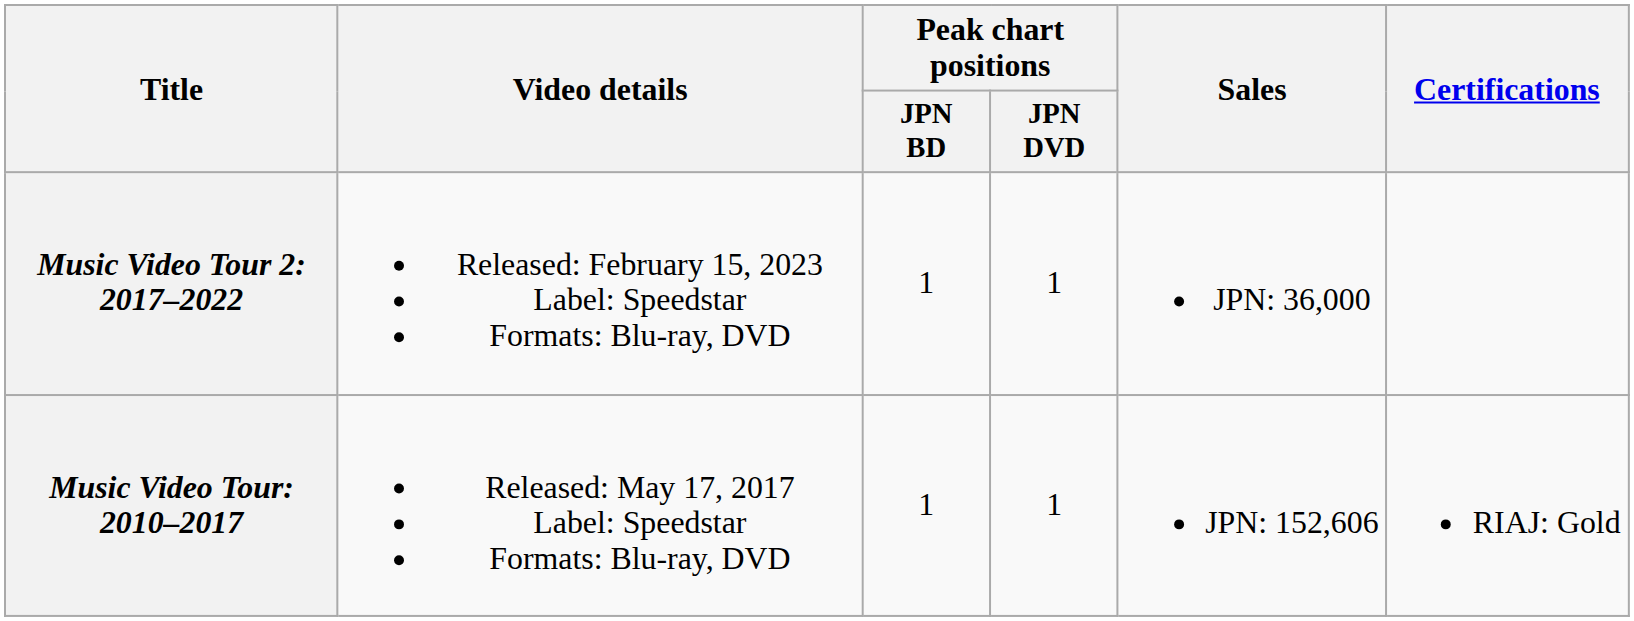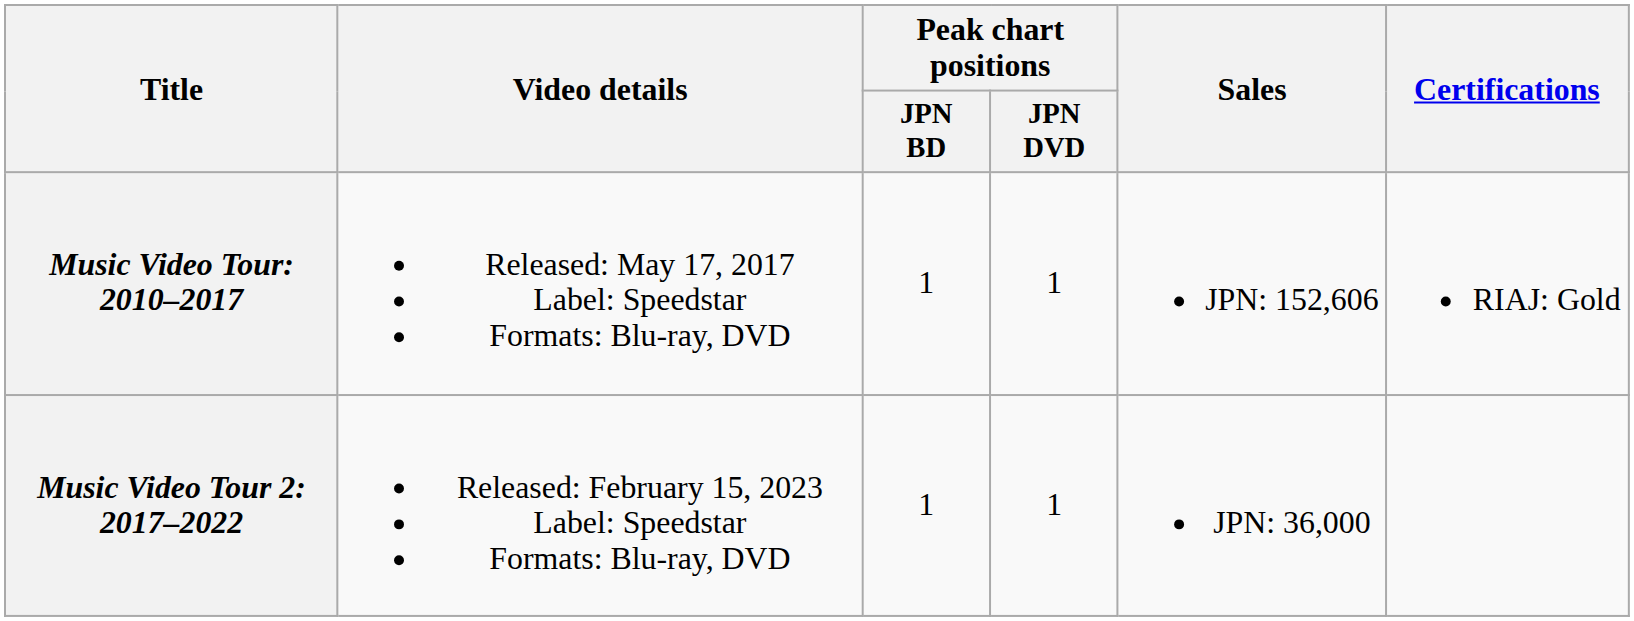 <table class="wikitable plainrowheaders" style="text-align:center;">
 <tr>
 <th scope="col" style="width:10em;" rowspan="2">Title</th>
 <th scope="col" rowspan="2" style="width:16em;">Video details</th>
 <th scope="colgroup" colspan="2">Peak chart positions</th>
 <th scope="col" rowspan="2" style="width:;">Sales</th>
 <th scope="col" rowspan="2" style="width:;"><a href='#'>Certifications</a></th>
 </tr>
 <tr>
 <th scope="col" style="width:4em;font-size:90%;">JPN<br>BD<br></th>
 <th scope="col" style="width:4em;font-size:90%;">JPN<br>DVD<br></th>
 </tr>
 <tr>
+<th scope="row"><em>Music Video Tour: 2010–2017</em></th>
+<td><br><ul><li>Released: May 17, 2017</li><li>Label: Speedstar</li><li>Formats: Blu-ray, DVD</li></ul></td>
+<td>1</td>
+<td>1</td>
+<td><br><ul><li>JPN: 152,606</li></ul></td>
+<td><br><ul><li>RIAJ: Gold</li></ul></td>
+</tr>
+<tr>
 <th scope="row"><em>Music Video Tour 2: 2017–2022</em></th>
 <td><br><ul><li>Released: February 15, 2023</li><li>Label: Speedstar</li><li>Formats: Blu-ray, DVD</li></ul></td>
 <td>1</td>
 <td>1</td>
 <td><br><ul><li>JPN: 36,000</li></ul></td>
 <td></td>
 </tr>
-<tr>
-<th scope="row"><em>Music Video Tour: 2010–2017</em></th>
-<td><br><ul><li>Released: May 17, 2017</li><li>Label: Speedstar</li><li>Formats: Blu-ray, DVD</li></ul></td>
-<td>1</td>
-<td>1</td>
-<td><br><ul><li>JPN: 152,606</li></ul></td>
-<td><br><ul><li>RIAJ: Gold</li></ul></td>
-</tr>
 </table>
